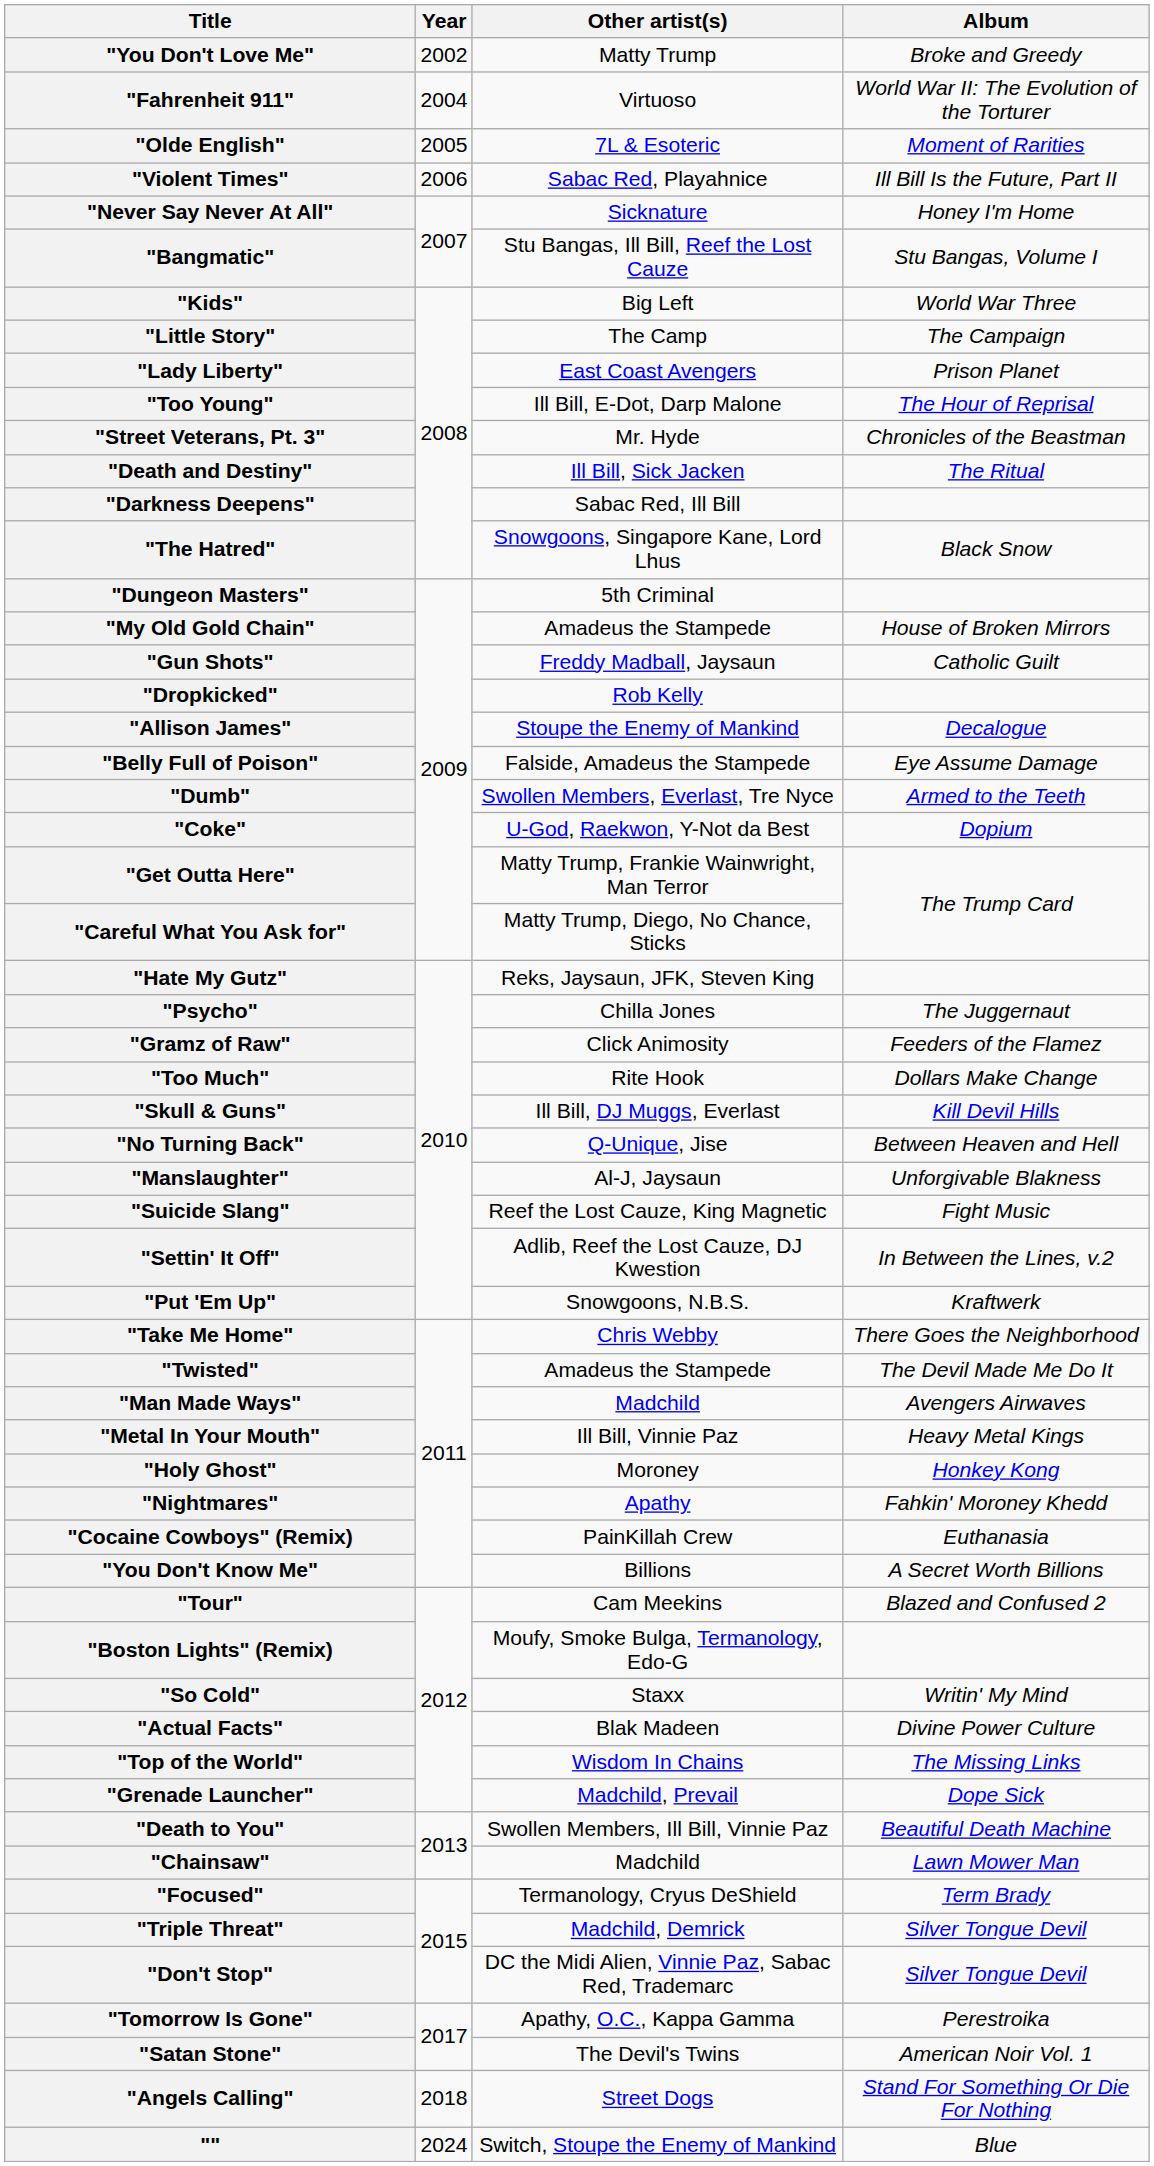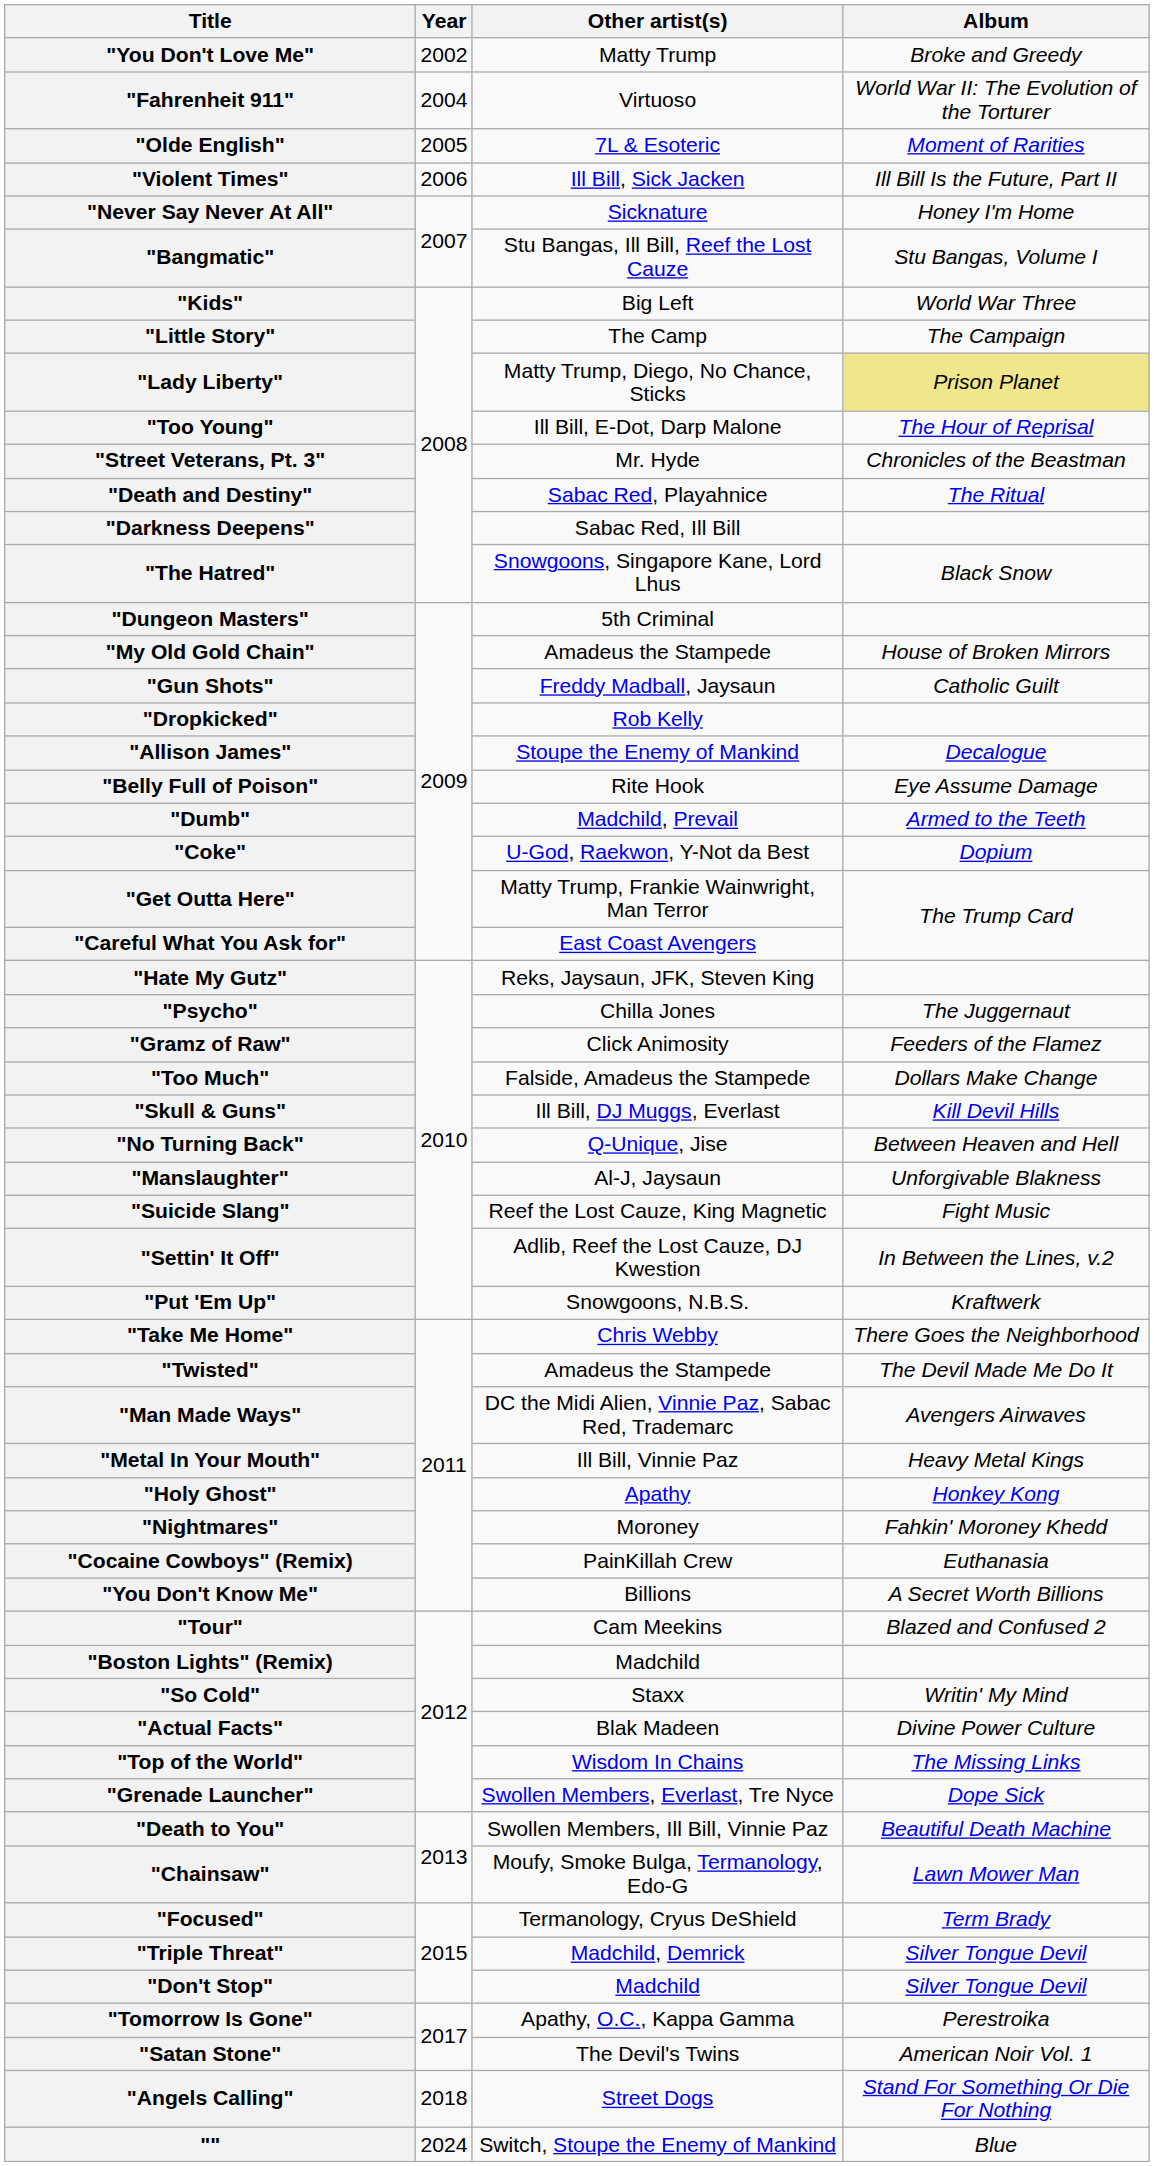 <table class="wikitable plainrowheaders" style="text-align:center;">
 <tr>
 <th scope="col" style="width:19em;">Title</th>
 <th scope="col">Year</th>
 <th scope="col">Other artist(s)</th>
 <th scope="col">Album</th>
 </tr>
 <tr>
 <th scope="row">"You Don't Love Me"</th>
 <td>2002</td>
 <td>Matty Trump</td>
 <td><em>Broke and Greedy</em></td>
 </tr>
 <tr>
 <th scope="row">"Fahrenheit 911"</th>
 <td>2004</td>
 <td>Virtuoso</td>
 <td><em>World War II: The Evolution of the Torturer</em></td>
 </tr>
 <tr>
 <th scope="row">"Olde English"</th>
 <td>2005</td>
 <td><a href='#'>7L & Esoteric</a></td>
 <td><em><a href='#'>Moment of Rarities</a></em></td>
 </tr>
 <tr>
 <th scope="row">"Violent Times"</th>
 <td>2006</td>
-<td><a href='#'>Sabac Red</a>, Playahnice</td>
+<td><a href='#'>Ill Bill</a>, <a href='#'>Sick Jacken</a></td>
 <td><em>Ill Bill Is the Future, Part II</em></td>
 </tr>
 <tr>
 <th scope="row">"Never Say Never At All"</th>
 <td rowspan="2">2007</td>
 <td><a href='#'>Sicknature</a></td>
 <td><em>Honey I'm Home</em></td>
 </tr>
 <tr>
 <th scope="row">"Bangmatic"</th>
 <td>Stu Bangas, Ill Bill, <a href='#'>Reef the Lost Cauze</a></td>
 <td><em>Stu Bangas, Volume I</em></td>
 </tr>
 <tr>
 <th scope="row">"Kids"</th>
 <td rowspan="8">2008</td>
 <td>Big Left</td>
 <td><em>World War Three</em></td>
 </tr>
 <tr>
 <th scope="row">"Little Story"</th>
 <td>The Camp</td>
 <td><em>The Campaign</em></td>
 </tr>
 <tr>
 <th scope="row">"Lady Liberty"</th>
-<td><a href='#'>East Coast Avengers</a></td>
-<td><em>Prison Planet</em></td>
+<td>Matty Trump, Diego, No Chance, Sticks</td>
+<td style="background: khaki;"><em>Prison Planet</em></td>
 </tr>
 <tr>
 <th scope="row">"Too Young"</th>
 <td>Ill Bill, E-Dot, Darp Malone</td>
 <td><em><a href='#'>The Hour of Reprisal</a></em></td>
 </tr>
 <tr>
 <th scope="row">"Street Veterans, Pt. 3"</th>
 <td>Mr. Hyde</td>
 <td><em>Chronicles of the Beastman</em></td>
 </tr>
 <tr>
 <th scope="row">"Death and Destiny"</th>
-<td><a href='#'>Ill Bill</a>, <a href='#'>Sick Jacken</a></td>
+<td><a href='#'>Sabac Red</a>, Playahnice</td>
 <td><em><a href='#'>The Ritual</a></em></td>
 </tr>
 <tr>
 <th scope="row">"Darkness Deepens"</th>
 <td>Sabac Red, Ill Bill</td>
 </tr>
 <tr>
 <th scope="row">"The Hatred"</th>
 <td><a href='#'>Snowgoons</a>, Singapore Kane, Lord Lhus</td>
 <td><em>Black Snow</em></td>
 </tr>
 <tr>
 <th scope="row">"Dungeon Masters"</th>
 <td rowspan="10">2009</td>
 <td>5th Criminal</td>
 <td></td>
 </tr>
 <tr>
 <th scope="row">"My Old Gold Chain"</th>
 <td>Amadeus the Stampede</td>
 <td><em>House of Broken Mirrors</em></td>
 </tr>
 <tr>
 <th scope="row">"Gun Shots"</th>
 <td><a href='#'>Freddy Madball</a>, Jaysaun</td>
 <td><em>Catholic Guilt</em></td>
 </tr>
 <tr>
 <th scope="row">"Dropkicked"</th>
 <td><a href='#'>Rob Kelly</a></td>
 <td></td>
 </tr>
 <tr>
 <th scope="row">"Allison James"</th>
 <td><a href='#'>Stoupe the Enemy of Mankind</a></td>
 <td><em><a href='#'>Decalogue</a></em></td>
 </tr>
 <tr>
 <th scope="row">"Belly Full of Poison"</th>
-<td>Falside, Amadeus the Stampede</td>
+<td>Rite Hook</td>
 <td><em>Eye Assume Damage</em></td>
 </tr>
 <tr>
 <th scope="row">"Dumb"</th>
-<td><a href='#'>Swollen Members</a>, <a href='#'>Everlast</a>, Tre Nyce</td>
+<td><a href='#'>Madchild</a>, <a href='#'>Prevail</a></td>
 <td><em><a href='#'>Armed to the Teeth</a></em></td>
 </tr>
 <tr>
 <th scope="row">"Coke"</th>
 <td><a href='#'>U-God</a>, <a href='#'>Raekwon</a>, Y-Not da Best</td>
 <td><em><a href='#'>Dopium</a></em></td>
 </tr>
 <tr>
 <th scope="row">"Get Outta Here"</th>
 <td>Matty Trump, Frankie Wainwright, Man Terror</td>
 <td rowspan="2"><em>The Trump Card</em></td>
 </tr>
 <tr>
 <th scope="row">"Careful What You Ask for"</th>
-<td>Matty Trump, Diego, No Chance, Sticks</td>
+<td><a href='#'>East Coast Avengers</a></td>
 </tr>
 <tr>
 <th scope="row">"Hate My Gutz"</th>
 <td rowspan="10">2010</td>
 <td>Reks, Jaysaun, JFK, Steven King</td>
 <td></td>
 </tr>
 <tr>
 <th scope="row">"Psycho"</th>
 <td>Chilla Jones</td>
 <td><em>The Juggernaut</em></td>
 </tr>
 <tr>
 <th scope="row">"Gramz of Raw"</th>
 <td>Click Animosity</td>
 <td><em>Feeders of the Flamez</em></td>
 </tr>
 <tr>
 <th scope="row">"Too Much"</th>
-<td>Rite Hook</td>
+<td>Falside, Amadeus the Stampede</td>
 <td><em>Dollars Make Change</em></td>
 </tr>
 <tr>
 <th scope="row">"Skull & Guns"</th>
 <td>Ill Bill, <a href='#'>DJ Muggs</a>, Everlast</td>
 <td><em><a href='#'>Kill Devil Hills</a></em></td>
 </tr>
 <tr>
 <th scope="row">"No Turning Back"</th>
 <td><a href='#'>Q-Unique</a>, Jise</td>
 <td><em>Between Heaven and Hell</em></td>
 </tr>
 <tr>
 <th scope="row">"Manslaughter"</th>
 <td>Al-J, Jaysaun</td>
 <td><em>Unforgivable Blakness</em></td>
 </tr>
 <tr>
 <th scope="row">"Suicide Slang"</th>
 <td>Reef the Lost Cauze, King Magnetic</td>
 <td><em>Fight Music</em></td>
 </tr>
 <tr>
 <th scope="row">"Settin' It Off"</th>
 <td>Adlib, Reef the Lost Cauze, DJ Kwestion</td>
 <td><em>In Between the Lines, v.2</em></td>
 </tr>
 <tr>
 <th scope="row">"Put 'Em Up"</th>
 <td>Snowgoons, N.B.S.</td>
 <td><em>Kraftwerk</em></td>
 </tr>
 <tr>
 <th scope="row">"Take Me Home"</th>
 <td rowspan="8">2011</td>
 <td><a href='#'>Chris Webby</a></td>
 <td><em>There Goes the Neighborhood</em></td>
 </tr>
 <tr>
 <th scope="row">"Twisted"</th>
 <td>Amadeus the Stampede</td>
 <td><em>The Devil Made Me Do It</em></td>
 </tr>
 <tr>
 <th scope="row">"Man Made Ways"</th>
-<td><a href='#'>Madchild</a></td>
+<td>DC the Midi Alien, <a href='#'>Vinnie Paz</a>, Sabac Red, Trademarc</td>
 <td><em>Avengers Airwaves</em></td>
 </tr>
 <tr>
 <th scope="row">"Metal In Your Mouth"</th>
 <td>Ill Bill, Vinnie Paz</td>
 <td><em>Heavy Metal Kings</em></td>
 </tr>
 <tr>
 <th scope="row">"Holy Ghost"</th>
-<td>Moroney</td>
+<td><a href='#'>Apathy</a></td>
 <td><em><a href='#'>Honkey Kong</a></em></td>
 </tr>
 <tr>
 <th scope="row">"Nightmares"</th>
-<td><a href='#'>Apathy</a></td>
+<td>Moroney</td>
 <td><em>Fahkin' Moroney Khedd</em></td>
 </tr>
 <tr>
 <th scope="row">"Cocaine Cowboys" (Remix)</th>
 <td>PainKillah Crew</td>
 <td><em>Euthanasia</em></td>
 </tr>
 <tr>
 <th scope="row">"You Don't Know Me"</th>
 <td>Billions</td>
 <td><em>A Secret Worth Billions</em></td>
 </tr>
 <tr>
 <th scope="row">"Tour"</th>
 <td rowspan="6">2012</td>
 <td>Cam Meekins</td>
 <td><em>Blazed and Confused 2</em></td>
 </tr>
 <tr>
 <th scope="row">"Boston Lights" (Remix)</th>
-<td>Moufy, Smoke Bulga, <a href='#'>Termanology</a>, Edo-G</td>
+<td>Madchild</td>
 <td></td>
 </tr>
 <tr>
 <th scope="row">"So Cold"</th>
 <td>Staxx</td>
 <td><em>Writin' My Mind</em></td>
 </tr>
 <tr>
 <th scope="row">"Actual Facts"</th>
 <td>Blak Madeen</td>
 <td><em>Divine Power Culture</em></td>
 </tr>
 <tr>
 <th scope="row">"Top of the World"</th>
 <td><a href='#'>Wisdom In Chains</a></td>
 <td><em><a href='#'>The Missing Links</a></em></td>
 </tr>
 <tr>
 <th scope="row">"Grenade Launcher"</th>
-<td><a href='#'>Madchild</a>, <a href='#'>Prevail</a></td>
+<td><a href='#'>Swollen Members</a>, <a href='#'>Everlast</a>, Tre Nyce</td>
 <td><em><a href='#'>Dope Sick</a></em></td>
 </tr>
 <tr>
 <th scope="row">"Death to You"</th>
 <td rowspan="2">2013</td>
 <td>Swollen Members, Ill Bill, Vinnie Paz</td>
 <td><em><a href='#'>Beautiful Death Machine</a></em></td>
 </tr>
 <tr>
 <th scope="row">"Chainsaw"</th>
-<td>Madchild</td>
+<td>Moufy, Smoke Bulga, <a href='#'>Termanology</a>, Edo-G</td>
 <td><em><a href='#'>Lawn Mower Man</a></em></td>
 </tr>
 <tr>
 <th scope= "row">"Focused"</th>
 <td rowspan="3">2015</td>
 <td>Termanology, Cryus DeShield</td>
 <td><em><a href='#'>Term Brady</a></em></td>
 </tr>
 <tr>
 <th scope= "row">"Triple Threat"</th>
 <td><a href='#'>Madchild</a>, <a href='#'>Demrick</a></td>
 <td><em><a href='#'>Silver Tongue Devil</a></em></td>
 </tr>
 <tr>
 <th scope= "row">"Don't Stop"</th>
-<td>DC the Midi Alien, <a href='#'>Vinnie Paz</a>, Sabac Red, Trademarc</td>
+<td><a href='#'>Madchild</a></td>
 <td><em><a href='#'>Silver Tongue Devil</a></em></td>
 </tr>
 <tr>
 <th scope= "row">"Tomorrow Is Gone"</th>
 <td rowspan="2">2017</td>
 <td>Apathy, <a href='#'>O.C.</a>, Kappa Gamma</td>
 <td><em>Perestroika</em></td>
 </tr>
 <tr>
 <th scope= "row">"Satan Stone"</th>
 <td>The Devil's Twins</td>
 <td><em>American Noir Vol. 1</em></td>
 </tr>
 <tr>
 <th scope= "row">"Angels Calling"</th>
 <td>2018</td>
 <td><a href='#'>Street Dogs</a></td>
 <td><em><a href='#'>Stand For Something Or Die For Nothing</a></em></td>
 </tr>
 <tr>
 <th scope= "row">""</th>
 <td>2024</td>
 <td>Switch, <a href='#'>Stoupe the Enemy of Mankind</a></td>
 <td><em>Blue</em></td>
 </tr>
 </table>
